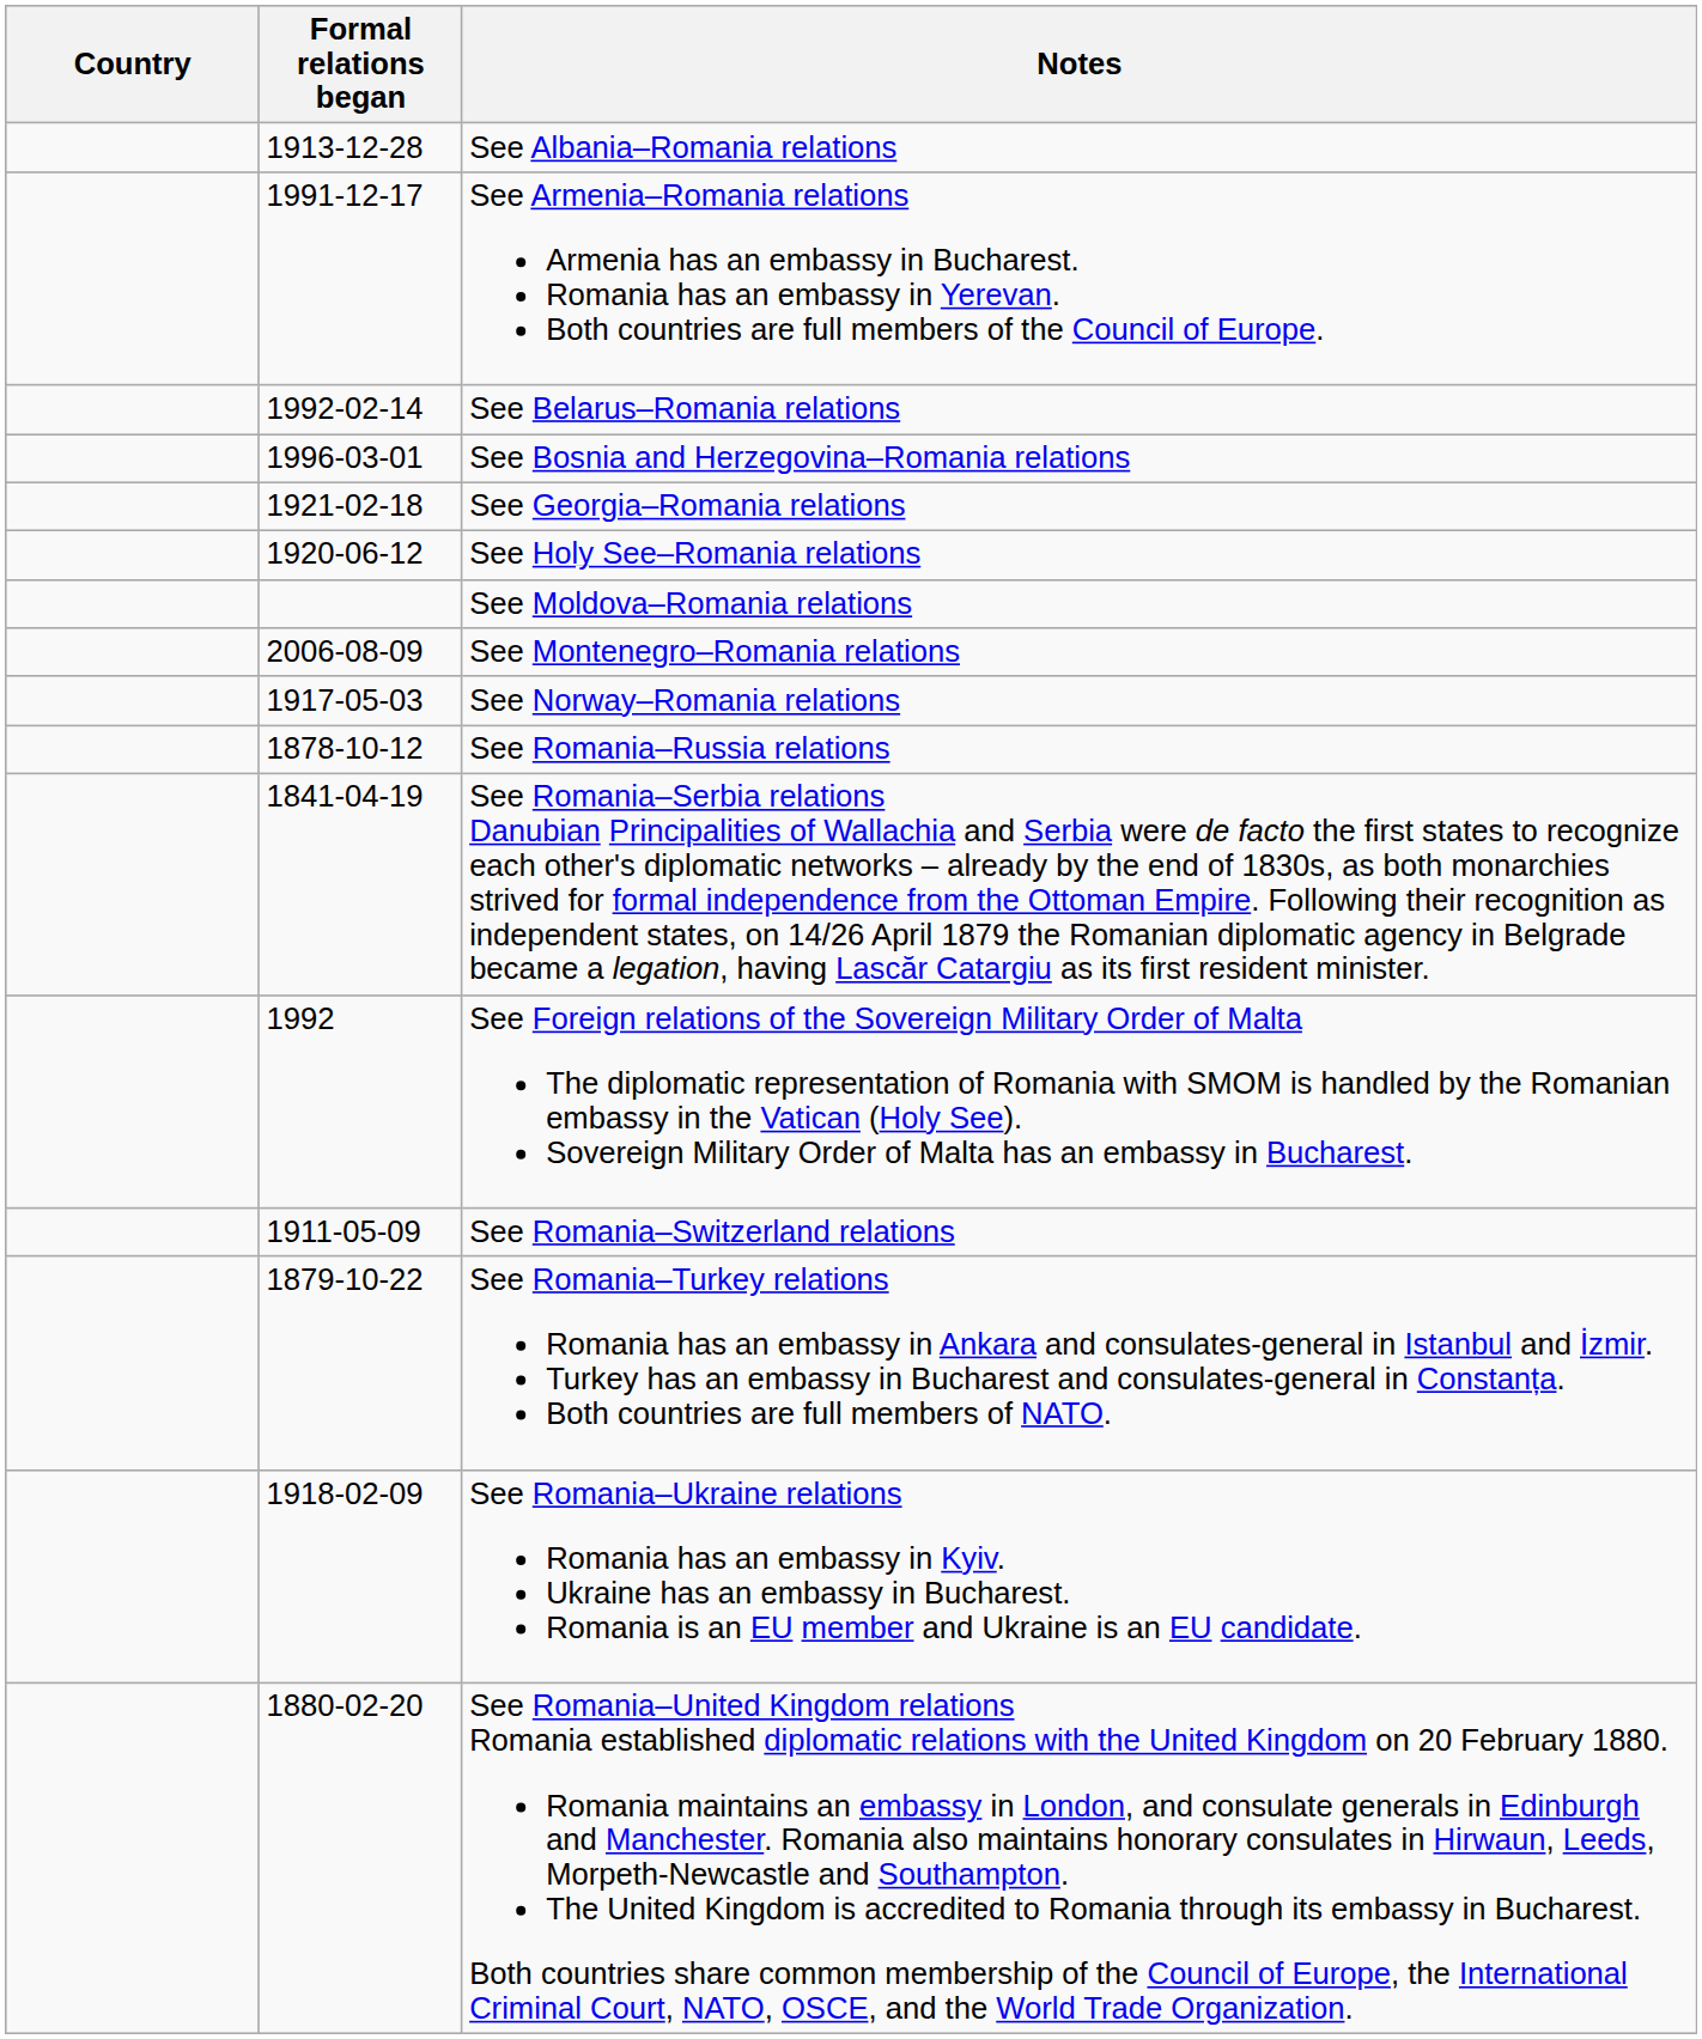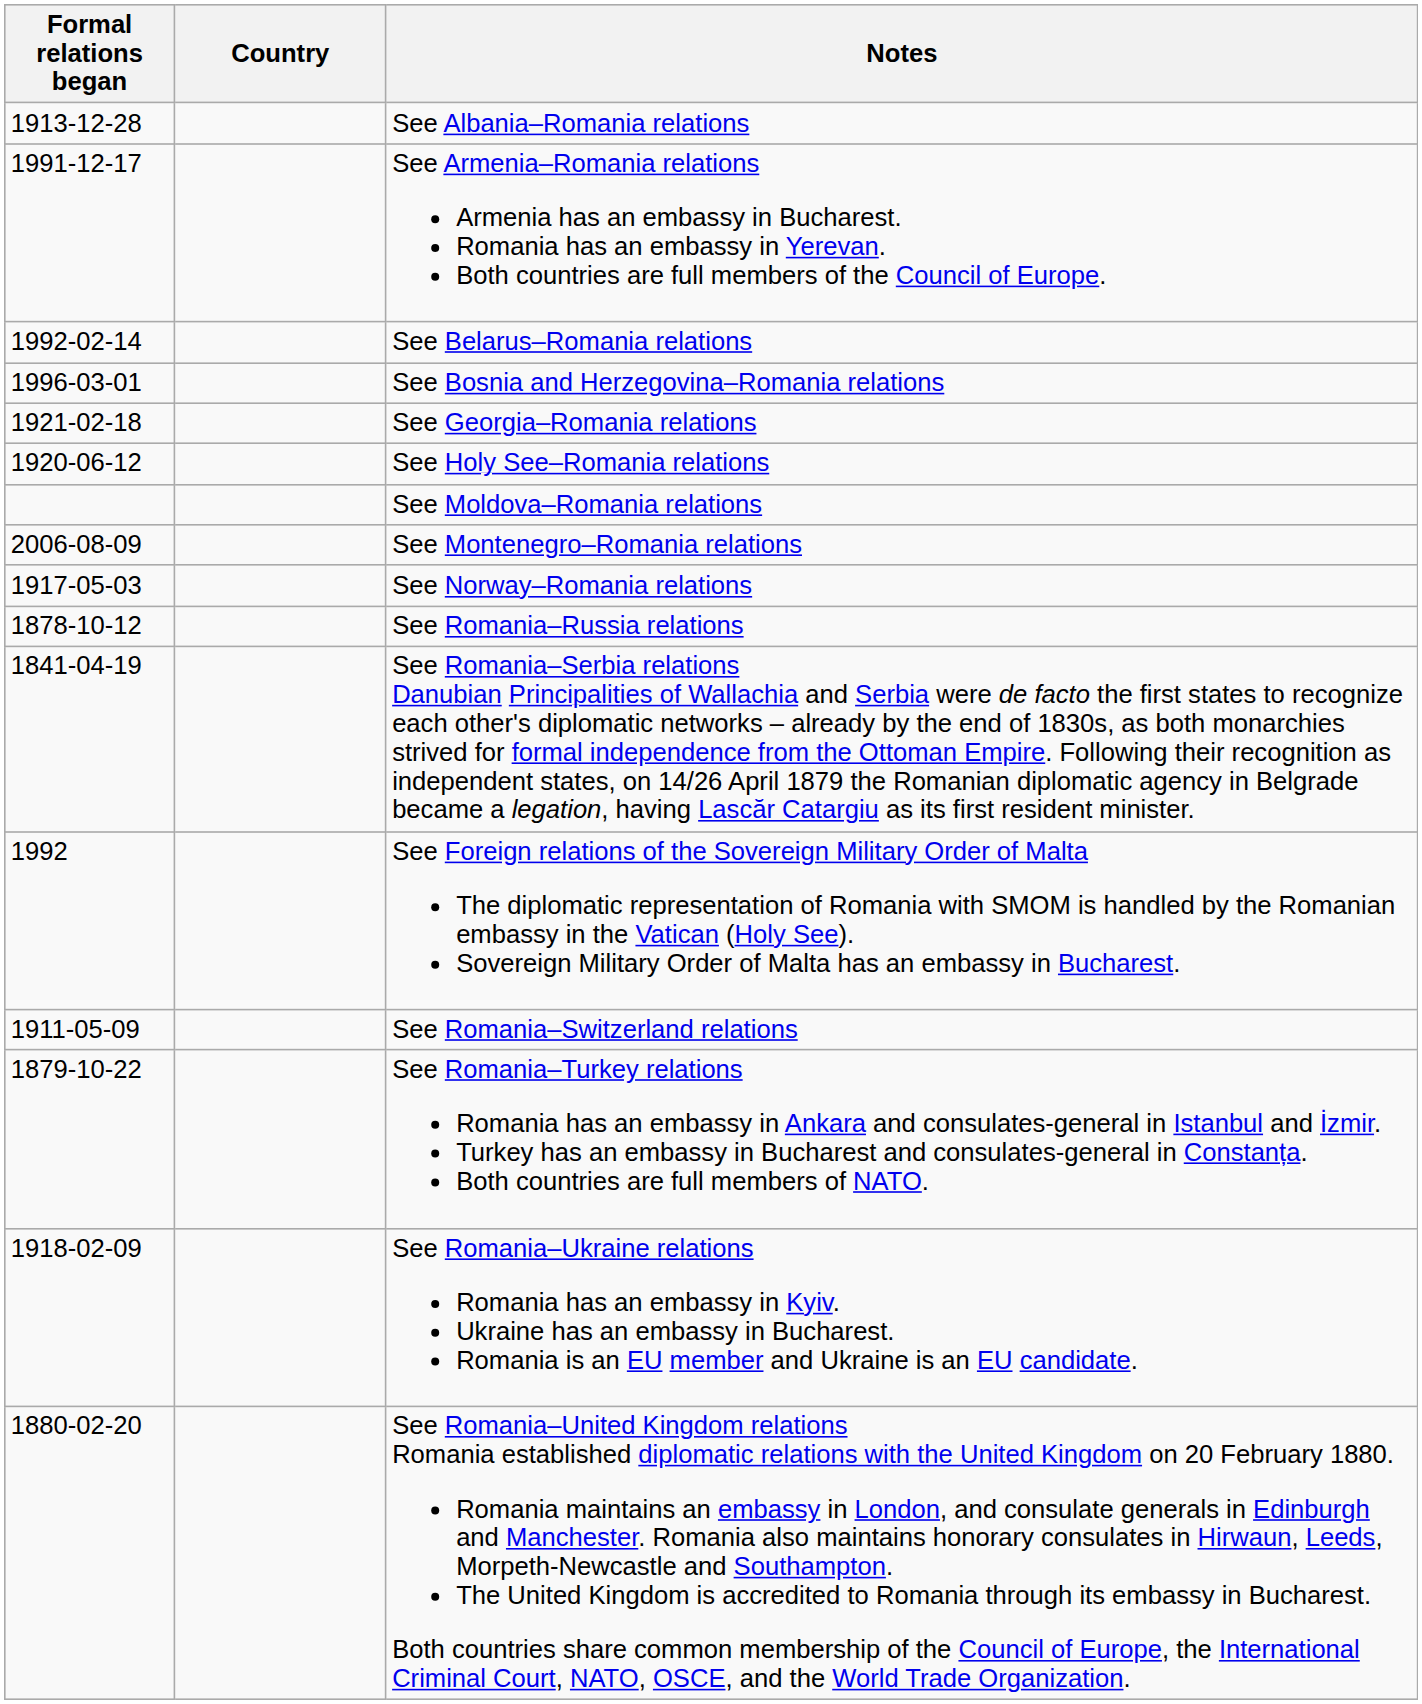 <table class="wikitable sortable" style="width:100%; margin:auto;">
 <tr>
+<th style="width:12%;">Formal relations began</th>
 <th style="width:15%;">Country</th>
-<th style="width:12%;">Formal relations began</th>
 <th>Notes</th>
 </tr>
 <tr valign="top">
+<td> 1913-12-28</td>
 <td></td>
-<td> 1913-12-28</td>
 <td>See <a href='#'>Albania–Romania relations</a></td>
 </tr>
 <tr valign="top">
+<td>1991-12-17</td>
 <td></td>
-<td>1991-12-17</td>
 <td>See <a href='#'>Armenia–Romania relations</a><br><ul><li>Armenia has an embassy in Bucharest.</li><li>Romania has an embassy in <a href='#'>Yerevan</a>.</li><li>Both countries are full members of the <a href='#'>Council of Europe</a>.</li></ul></td>
 </tr>
 <tr valign="top">
+<td>1992-02-14</td>
 <td></td>
-<td>1992-02-14</td>
 <td>See <a href='#'>Belarus–Romania relations</a></td>
 </tr>
 <tr valign="top">
+<td>1996-03-01</td>
 <td></td>
-<td>1996-03-01</td>
 <td>See <a href='#'>Bosnia and Herzegovina–Romania relations</a></td>
 </tr>
 <tr valign="top">
+<td>1921-02-18</td>
 <td></td>
-<td>1921-02-18</td>
 <td>See <a href='#'>Georgia–Romania relations</a></td>
 </tr>
 <tr valign="top">
+<td>1920-06-12</td>
 <td></td>
-<td>1920-06-12</td>
 <td>See <a href='#'>Holy See–Romania relations</a></td>
 </tr>
 <tr valign="top">
 <td></td>
 <td></td>
 <td>See <a href='#'>Moldova–Romania relations</a></td>
 </tr>
 <tr valign="top">
+<td>2006-08-09</td>
 <td></td>
-<td>2006-08-09</td>
 <td>See <a href='#'>Montenegro–Romania relations</a></td>
 </tr>
 <tr valign="top">
+<td>1917-05-03</td>
 <td></td>
-<td>1917-05-03</td>
 <td>See <a href='#'>Norway–Romania relations</a></td>
 </tr>
 <tr valign="top">
+<td>1878-10-12</td>
 <td></td>
-<td>1878-10-12</td>
 <td>See <a href='#'>Romania–Russia relations</a></td>
 </tr>
 <tr valign="top">
+<td>1841-04-19</td>
 <td></td>
-<td>1841-04-19</td>
 <td>See <a href='#'>Romania–Serbia relations</a><br><a href='#'>Danubian</a> <a href='#'>Principalities of Wallachia</a> and <a href='#'>Serbia</a> were <em>de facto</em> the first states to recognize each other's diplomatic networks – already by the end of 1830s, as both monarchies strived for <a href='#'>formal independence from the Ottoman Empire</a>. Following their recognition as independent states, on 14/26 April 1879 the Romanian diplomatic agency in Belgrade became a <em>legation</em>, having <a href='#'>Lascăr Catargiu</a> as its first resident minister.</td>
 </tr>
 <tr valign="top">
+<td>1992</td>
 <td></td>
-<td>1992</td>
 <td>See <a href='#'>Foreign relations of the Sovereign Military Order of Malta</a><br><ul><li>The diplomatic representation of Romania with SMOM is handled by the Romanian embassy in the <a href='#'>Vatican</a> (<a href='#'>Holy See</a>).</li><li>Sovereign Military Order of Malta has an embassy in <a href='#'>Bucharest</a>.</li></ul></td>
 </tr>
 <tr valign="top">
+<td>1911-05-09</td>
 <td></td>
-<td>1911-05-09</td>
 <td>See <a href='#'>Romania–Switzerland relations</a></td>
 </tr>
 <tr valign="top">
+<td>1879-10-22</td>
 <td></td>
-<td>1879-10-22</td>
 <td>See <a href='#'>Romania–Turkey relations</a><br><ul><li>Romania has an embassy in <a href='#'>Ankara</a> and consulates-general in <a href='#'>Istanbul</a> and <a href='#'>İzmir</a>.</li><li>Turkey has an embassy in Bucharest and consulates-general in <a href='#'>Constanța</a>.</li><li>Both countries are full members of <a href='#'>NATO</a>.</li></ul></td>
 </tr>
 <tr valign="top">
+<td>1918-02-09</td>
 <td></td>
-<td>1918-02-09</td>
 <td>See <a href='#'>Romania–Ukraine relations</a><br><ul><li>Romania has an embassy in <a href='#'>Kyiv</a>.</li><li>Ukraine has an embassy in Bucharest.</li><li>Romania is an <a href='#'>EU</a> <a href='#'>member</a> and Ukraine is an <a href='#'>EU</a> <a href='#'>candidate</a>.</li></ul></td>
 </tr>
 <tr valign="top">
+<td>1880-02-20</td>
 <td></td>
-<td>1880-02-20</td>
 <td>See <a href='#'>Romania–United Kingdom relations</a><br>Romania established <a href='#'>diplomatic relations with the United Kingdom</a> on 20 February 1880.<ul><li>Romania maintains an <a href='#'>embassy</a> in <a href='#'>London</a>, and consulate generals in <a href='#'>Edinburgh</a> and <a href='#'>Manchester</a>. Romania also maintains honorary consulates in <a href='#'>Hirwaun</a>, <a href='#'>Leeds</a>, Morpeth-Newcastle and <a href='#'>Southampton</a>.</li><li>The United Kingdom is accredited to Romania through its embassy in Bucharest.</li></ul>Both countries share common membership of the <a href='#'>Council of Europe</a>, the <a href='#'>International Criminal Court</a>, <a href='#'>NATO</a>, <a href='#'>OSCE</a>, and the <a href='#'>World Trade Organization</a>.</td>
 </tr>
 </table>
